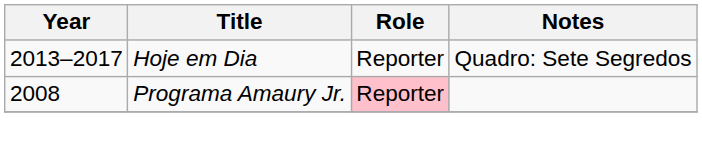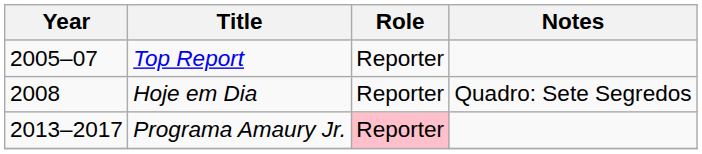 <table class="wikitable">
 <tr>
 <th>Year</th>
 <th>Title</th>
 <th>Role</th>
 <th>Notes</th>
 </tr>
 <tr>
-<td>2013–2017</td>
+<td>2005–07</td>
+<td><em><a href='#'>Top Report</a></em></td>
+<td>Reporter</td>
+<td></td>
+</tr>
+<tr>
+<td>2008</td>
 <td><em>Hoje em Dia</em></td>
 <td>Reporter</td>
 <td>Quadro: Sete Segredos</td>
 </tr>
 <tr>
-<td>2008</td>
+<td>2013–2017</td>
 <td><em>Programa Amaury Jr.</em></td>
 <td style="background: pink;">Reporter</td>
 <td></td>
 </tr>
 <tr>
 </tr>
 </table>
